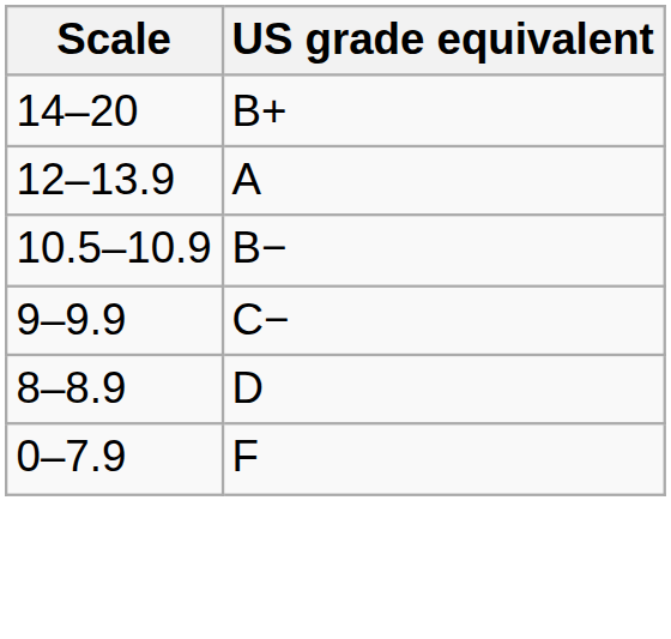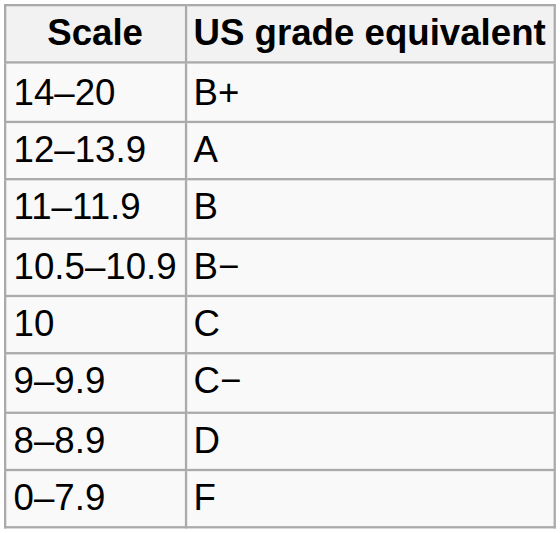 <table class="wikitable">
 <tr>
 <th>Scale</th>
 <th>US grade equivalent</th>
 </tr>
 <tr>
 <td>14–20</td>
 <td>B+</td>
 </tr>
 <tr>
 <td>12–13.9</td>
 <td>A</td>
 </tr>
 <tr>
+<td>11–11.9</td>
+<td>B</td>
+</tr>
+<tr>
 <td>10.5–10.9</td>
 <td>B−</td>
+</tr>
+<tr>
+<td>10</td>
+<td>C</td>
 </tr>
 <tr>
 <td>9–9.9</td>
 <td>C−</td>
 </tr>
 <tr>
 <td>8–8.9</td>
 <td>D</td>
 </tr>
 <tr>
 <td>0–7.9</td>
 <td>F</td>
 </tr>
 </table>
